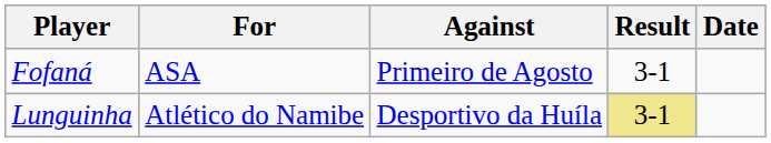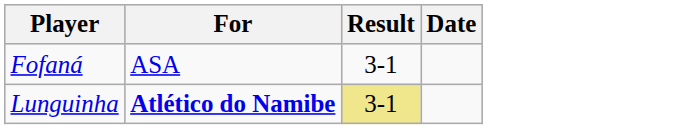 <table class="wikitable sortable">
 <tr>
 <th>Player</th>
 <th>For</th>
-<th>Against</th>
 <th style="text-align:center">Result</th>
 <th>Date</th>
 </tr>
 <tr>
 <td><em><a href='#'>Fofaná</a></em></td>
 <td><a href='#'>ASA</a></td>
-<td><a href='#'>Primeiro de Agosto</a></td>
 <td align=center>3-1 </td>
 <td></td>
 </tr>
 <tr>
 <td><em><a href='#'>Lunguinha</a></em></td>
-<td><a href='#'>Atlético do Namibe</a></td>
-<td><a href='#'>Desportivo da Huíla</a></td>
+<td><strong><a href='#'>Atlético do Namibe</a></strong></td>
 <td align=center style="background: khaki;">3-1 </td>
 <td></td>
 </tr>
 </table>
